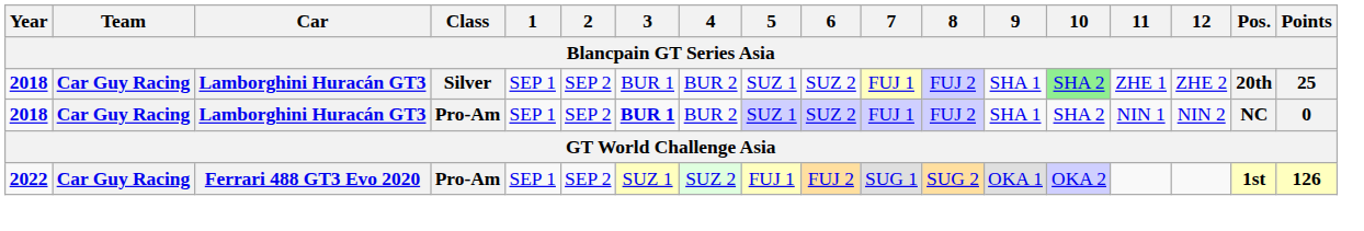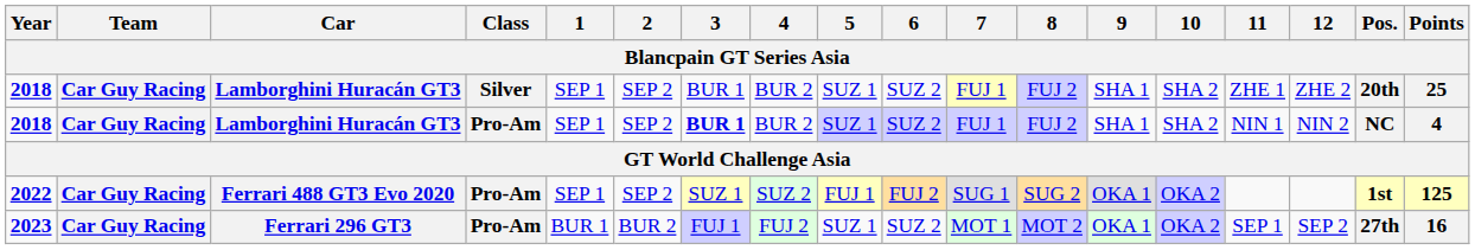 <table class="wikitable" border="1" style="text-align:center; font-size:90%;">
 <tr>
 <th>Year</th>
 <th>Team</th>
 <th>Car</th>
 <th>Class</th>
 <th>1</th>
 <th>2</th>
 <th>3</th>
 <th>4</th>
 <th>5</th>
 <th>6</th>
 <th>7</th>
 <th>8</th>
 <th>9</th>
 <th>10</th>
 <th>11</th>
 <th>12</th>
 <th>Pos.</th>
 <th>Points</th>
 </tr>
 <tr>
 <th colspan="18">Blancpain GT Series Asia</th>
 </tr>
 <tr>
 <td><a href='#'><strong>2018</strong></a></td>
 <th><a href='#'>Car Guy Racing</a></th>
 <th><a href='#'>Lamborghini Huracán GT3</a></th>
 <th>Silver</th>
 <td><a href='#'>SEP 1</a></td>
 <td><a href='#'>SEP 2</a></td>
 <td><a href='#'>BUR 1</a></td>
 <td><a href='#'>BUR 2</a></td>
 <td><a href='#'>SUZ 1</a></td>
 <td><a href='#'>SUZ 2</a></td>
 <td style="background:#FFFFBF;"><a href='#'>FUJ 1</a><br></td>
 <td style="background:#CFCFFF;"><a href='#'>FUJ 2</a><br></td>
 <td><a href='#'>SHA 1</a></td>
-<td style="background: lightgreen;"><a href='#'>SHA 2</a></td>
+<td><a href='#'>SHA 2</a></td>
 <td><a href='#'>ZHE 1</a></td>
 <td><a href='#'>ZHE 2</a></td>
 <th>20th</th>
 <th>25</th>
 </tr>
 <tr>
 <td><a href='#'><strong>2018</strong></a></td>
 <th><a href='#'>Car Guy Racing</a></th>
 <th><a href='#'>Lamborghini Huracán GT3</a></th>
 <th>Pro-Am</th>
 <td><a href='#'>SEP 1</a></td>
 <td><a href='#'>SEP 2</a></td>
 <td><strong><a href='#'>BUR 1</a></strong></td>
 <td><a href='#'>BUR 2</a></td>
 <td style="background:#CFCFFF;"><a href='#'>SUZ 1</a><br></td>
 <td style="background:#CFCFFF;"><a href='#'>SUZ 2</a><br></td>
 <td style="background:#CFCFFF;"><a href='#'>FUJ 1</a><br></td>
 <td style="background:#CFCFFF;"><a href='#'>FUJ 2</a><br></td>
 <td><a href='#'>SHA 1</a></td>
 <td><a href='#'>SHA 2</a></td>
 <td><a href='#'>NIN 1</a></td>
 <td><a href='#'>NIN 2</a></td>
 <th>NC</th>
-<th>0</th>
+<th>4</th>
 </tr>
 <tr>
 <th colspan="18">GT World Challenge Asia</th>
 </tr>
 <tr>
 <td><a href='#'><strong>2022</strong></a></td>
 <th><a href='#'>Car Guy Racing</a></th>
 <th><a href='#'>Ferrari 488 GT3 Evo 2020</a></th>
 <th>Pro-Am</th>
 <td><a href='#'>SEP 1</a></td>
 <td><a href='#'>SEP 2</a></td>
 <td style="background:#FFFFBF;"><a href='#'>SUZ 1</a><br></td>
 <td style="background:#DFFFDF;"><a href='#'>SUZ 2</a><br></td>
 <td style="background:#FFFFBF;"><a href='#'>FUJ 1</a><br></td>
 <td style="background:#FFDF9F;"><a href='#'>FUJ 2</a><br></td>
 <td style="background:#DFDFDF;"><a href='#'>SUG 1</a><br></td>
 <td style="background:#FFDF9F;"><a href='#'>SUG 2</a><br></td>
 <td style="background:#DFDFDF;"><a href='#'>OKA 1</a><br></td>
 <td style="background:#CFCFFF;"><a href='#'>OKA 2</a><br></td>
 <td></td>
 <td></td>
 <th style="background:#FFFFBF;">1st</th>
-<th style="background:#FFFFBF;">126</th>
+<th style="background:#FFFFBF;">125</th>
+</tr>
+<tr>
+<td><a href='#'><strong>2023</strong></a></td>
+<th><a href='#'>Car Guy Racing</a></th>
+<th><a href='#'>Ferrari 296 GT3</a></th>
+<th>Pro-Am</th>
+<td><a href='#'>BUR 1</a></td>
+<td><a href='#'>BUR 2</a></td>
+<td style="background:#CFCFFF;"><a href='#'>FUJ 1</a><br></td>
+<td style="background:#DFFFDF;"><a href='#'>FUJ 2</a><br></td>
+<td><a href='#'>SUZ 1</a></td>
+<td><a href='#'>SUZ 2</a></td>
+<td style="background:#DFFFDF;"><a href='#'>MOT 1</a><br></td>
+<td style="background:#CFCFFF;"><a href='#'>MOT 2</a><br></td>
+<td style="background:#DFFFDF;"><a href='#'>OKA 1</a><br></td>
+<td style="background:#CFCFFF;"><a href='#'>OKA 2</a><br></td>
+<td><a href='#'>SEP 1</a></td>
+<td><a href='#'>SEP 2</a></td>
+<th>27th</th>
+<th>16</th>
 </tr>
 </table>
